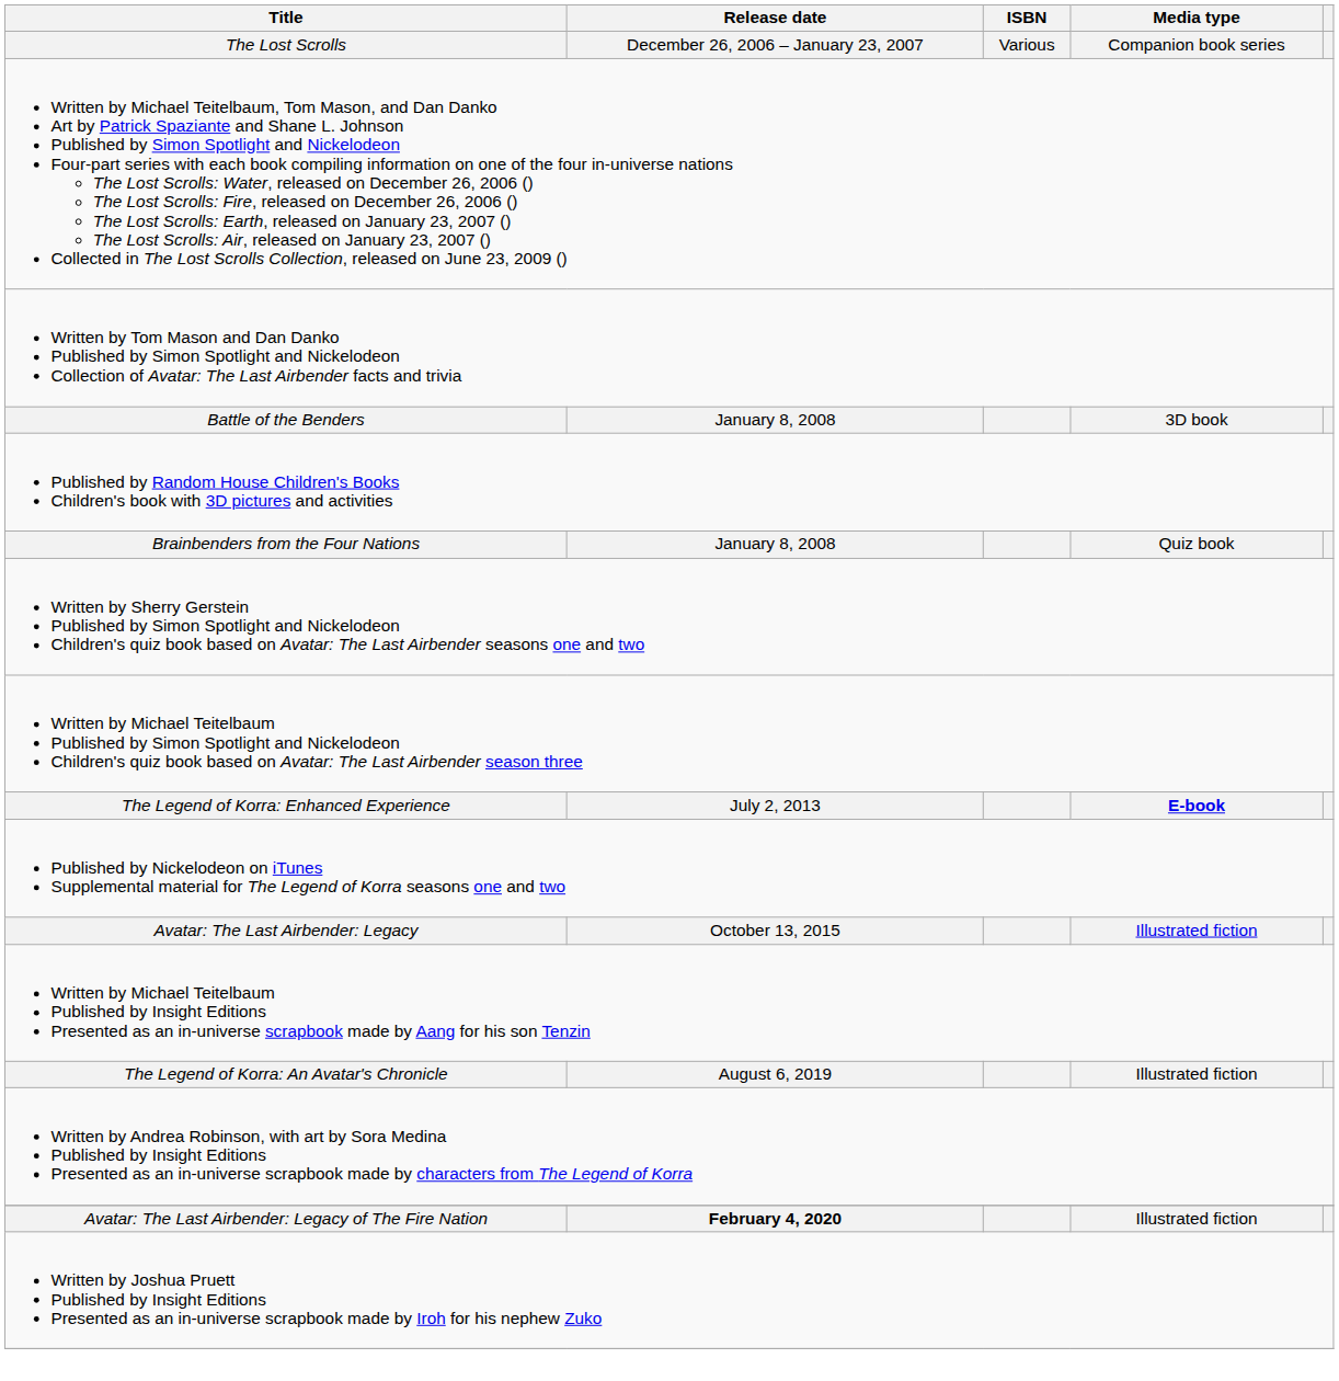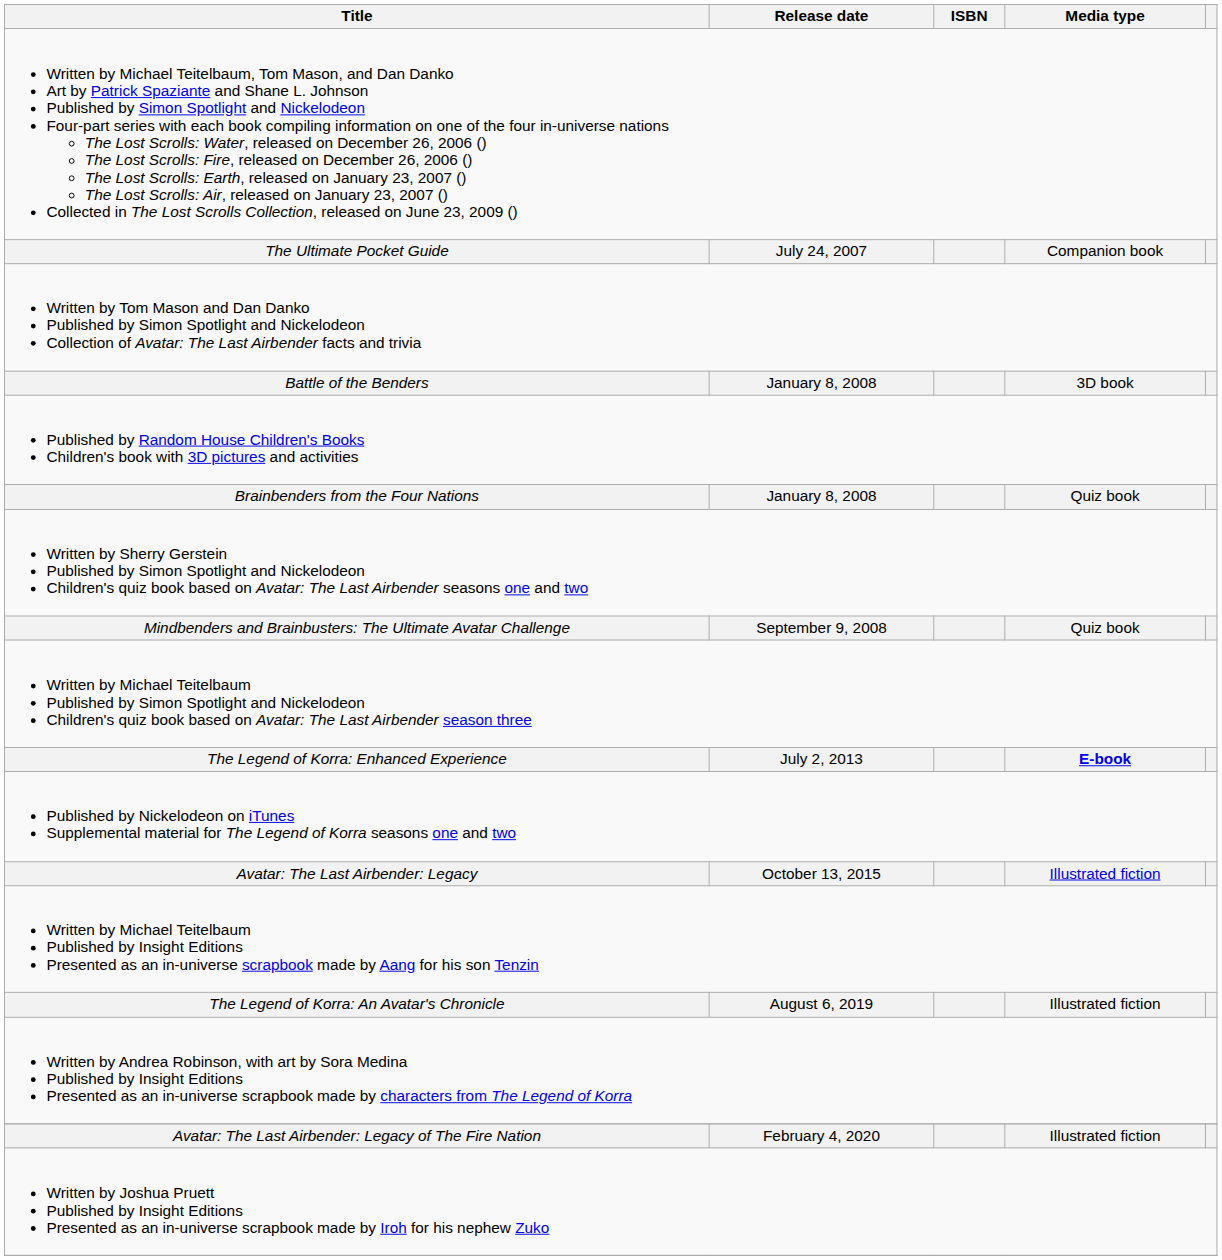 <table class="wikitable" width="100%">
 <tr style="text-align: center;">
 <th scope="col">Title</th>
 <th scope="col">Release date</th>
 <th scope="col">ISBN</th>
 <th scope="col">Media type</th>
 <th scope="col"></th>
 </tr>
-<tr bgcolor="#F2F2F2" align="center">
-<th scope="row" style="font-weight:normal;"><em>The Lost Scrolls</em></th>
-<td>December 26, 2006 – January 23, 2007</td>
-<td>Various</td>
-<td>Companion book series</td>
-<td></td>
-</tr>
 <tr>
 <td colspan="5"><br><ul><li>Written by Michael Teitelbaum, Tom Mason, and Dan Danko</li><li>Art by <a href='#'>Patrick Spaziante</a> and Shane L. Johnson</li><li>Published by <a href='#'>Simon Spotlight</a> and <a href='#'>Nickelodeon</a></li><li>Four-part series with each book compiling information on one of the four in-universe nations<ul><li><em>The Lost Scrolls: Water</em>, released on December 26, 2006 ()</li><li><em>The Lost Scrolls: Fire</em>, released on December 26, 2006 ()</li><li><em>The Lost Scrolls: Earth</em>, released on January 23, 2007 ()</li><li><em>The Lost Scrolls: Air</em>, released on January 23, 2007 ()</li></ul></li><li>Collected in <em>The Lost Scrolls Collection</em>, released on June 23, 2009 ()</li></ul></td>
+</tr>
+<tr bgcolor="#F2F2F2" align="center">
+<th scope="row" style="font-weight:normal;"><em>The Ultimate Pocket Guide</em></th>
+<td>July 24, 2007</td>
+<td></td>
+<td>Companion book</td>
+<td></td>
 </tr>
 <tr>
 <td colspan="5"><br><ul><li>Written by Tom Mason and Dan Danko</li><li>Published by Simon Spotlight and Nickelodeon</li><li>Collection of <em>Avatar: The Last Airbender</em> facts and trivia</li></ul></td>
 </tr>
 <tr bgcolor="#F2F2F2" align="center">
 <th scope="row" style="font-weight:normal;"><em>Battle of the Benders</em></th>
 <td>January 8, 2008</td>
 <td></td>
 <td>3D book</td>
 <td></td>
 </tr>
 <tr>
 <td colspan="5"><br><ul><li>Published by <a href='#'>Random House Children's Books</a></li><li>Children's book with <a href='#'>3D pictures</a> and activities</li></ul></td>
 </tr>
 <tr bgcolor="#F2F2F2" align="center">
 <th scope="row" style="font-weight:normal;"><em>Brainbenders from the Four Nations</em></th>
 <td>January 8, 2008</td>
 <td></td>
 <td>Quiz book</td>
 <td></td>
 </tr>
 <tr>
 <td colspan="5"><br><ul><li>Written by Sherry Gerstein</li><li>Published by Simon Spotlight and Nickelodeon</li><li>Children's quiz book based on <em>Avatar: The Last Airbender</em> seasons <a href='#'>one</a> and <a href='#'>two</a></li></ul></td>
+</tr>
+<tr bgcolor="#F2F2F2" align="center">
+<th scope="row" style="font-weight:normal;"><em>Mindbenders and Brainbusters: The Ultimate Avatar Challenge</em></th>
+<td>September 9, 2008</td>
+<td></td>
+<td>Quiz book</td>
+<td></td>
 </tr>
 <tr>
 <td colspan="5"><br><ul><li>Written by Michael Teitelbaum</li><li>Published by Simon Spotlight and Nickelodeon</li><li>Children's quiz book based on <em>Avatar: The Last Airbender</em> <a href='#'>season three</a></li></ul></td>
 </tr>
 <tr bgcolor="#F2F2F2" align="center">
 <th scope="row" style="font-weight:normal;"><em>The Legend of Korra: Enhanced Experience</em></th>
 <td>July 2, 2013</td>
 <td></td>
 <td><strong><a href='#'>E-book</a></strong></td>
 <td></td>
 </tr>
 <tr>
 <td colspan="5"><br><ul><li>Published by Nickelodeon on <a href='#'>iTunes</a></li><li>Supplemental material for <em>The Legend of Korra</em> seasons <a href='#'>one</a> and <a href='#'>two</a></li></ul></td>
 </tr>
 <tr bgcolor="#F2F2F2" align="center">
 <th scope="row" style="font-weight:normal;"><em>Avatar: The Last Airbender: Legacy</em></th>
 <td>October 13, 2015</td>
 <td></td>
 <td><a href='#'>Illustrated fiction</a></td>
 <td></td>
 </tr>
 <tr>
 <td colspan="5"><br><ul><li>Written by Michael Teitelbaum</li><li>Published by Insight Editions</li><li>Presented as an in-universe <a href='#'>scrapbook</a> made by <a href='#'>Aang</a> for his son <a href='#'>Tenzin</a></li></ul></td>
 </tr>
 <tr bgcolor="#F2F2F2" align="center">
 <th scope="row" style="font-weight:normal;"><em>The Legend of Korra: An Avatar's Chronicle</em></th>
 <td>August 6, 2019</td>
 <td></td>
 <td>Illustrated fiction</td>
 <td></td>
 </tr>
 <tr>
 <td colspan="5"><br><ul><li>Written by Andrea Robinson, with art by Sora Medina</li><li>Published by Insight Editions</li><li>Presented as an in-universe scrapbook made by <a href='#'>characters from <em>The Legend of Korra</em></a></li></ul></td>
 </tr>
 <tr>
 </tr>
 <tr bgcolor="#F2F2F2" align="center">
 <th scope="row" style="font-weight:normal;"><em>Avatar: The Last Airbender: Legacy of The Fire Nation</em></th>
-<td><strong>February 4, 2020</strong></td>
+<td>February 4, 2020</td>
 <td></td>
 <td>Illustrated fiction</td>
 <td></td>
 </tr>
 <tr>
 <td colspan="5"><br><ul><li>Written by Joshua Pruett</li><li>Published by Insight Editions</li><li>Presented as an in-universe scrapbook made by <a href='#'>Iroh</a> for his nephew <a href='#'>Zuko</a></li></ul></td>
 </tr>
 <tr>
 </tr>
 </table>
